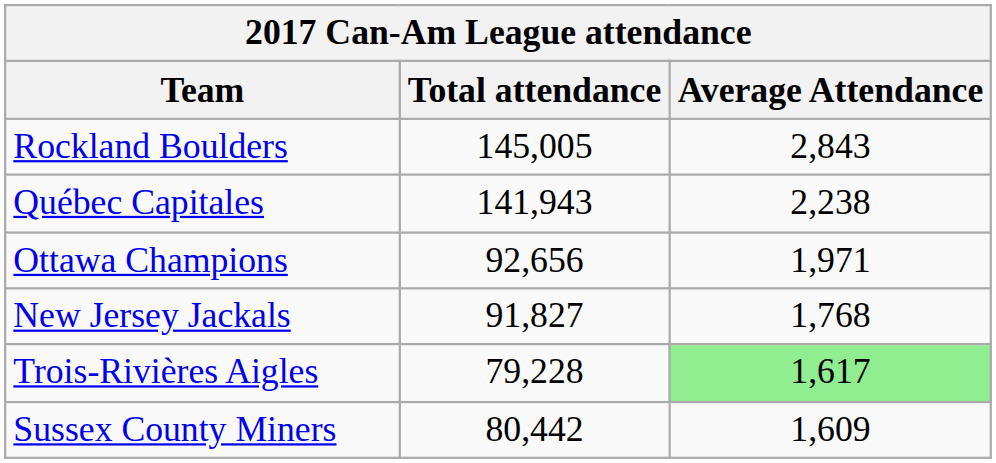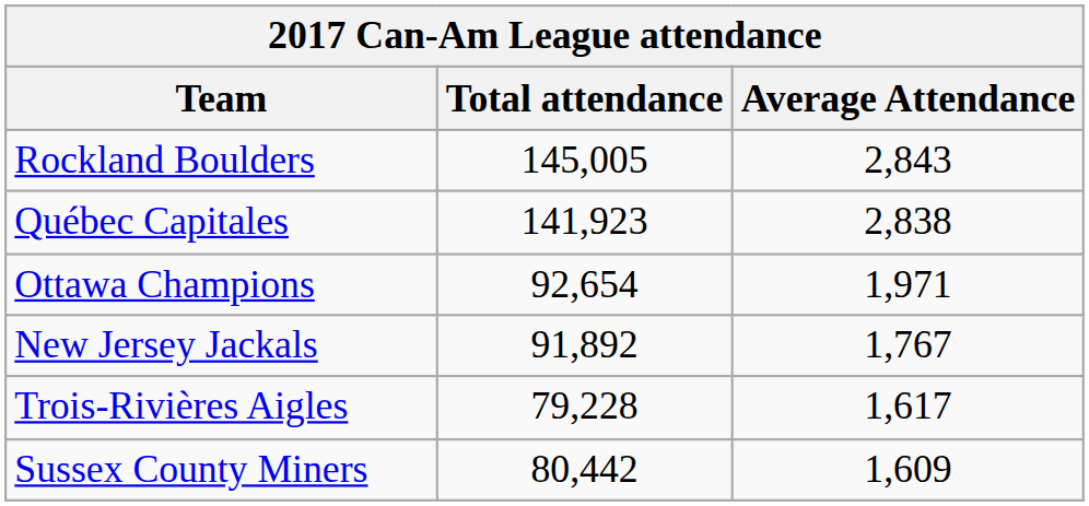 <table class="wikitable">
 <tr>
 <th colspan="7">2017 Can-Am League attendance</th>
 </tr>
 <tr>
 <th width="40%">Team</th>
 <th>Total attendance</th>
 <th>Average Attendance</th>
 </tr>
 <tr align=center>
 <td align=left><a href='#'>Rockland Boulders</a></td>
 <td>145,005</td>
 <td>2,843</td>
 </tr>
 <tr align=center>
 <td align=left><a href='#'>Québec Capitales</a></td>
-<td>141,943</td>
-<td>2,238</td>
+<td>141,923</td>
+<td>2,838</td>
 </tr>
 <tr align=center>
 <td align=left><a href='#'>Ottawa Champions</a></td>
-<td>92,656</td>
+<td>92,654</td>
 <td>1,971</td>
 </tr>
 <tr align=center>
 <td align=left><a href='#'>New Jersey Jackals</a></td>
-<td>91,827</td>
-<td>1,768</td>
+<td>91,892</td>
+<td>1,767</td>
 </tr>
 <tr align=center>
 <td align=left><a href='#'>Trois-Rivières Aigles</a></td>
 <td>79,228</td>
-<td style="background: lightgreen;">1,617</td>
+<td>1,617</td>
 </tr>
 <tr align=center>
 <td align=left><a href='#'>Sussex County Miners</a></td>
 <td>80,442</td>
 <td>1,609</td>
 </tr>
 </table>
